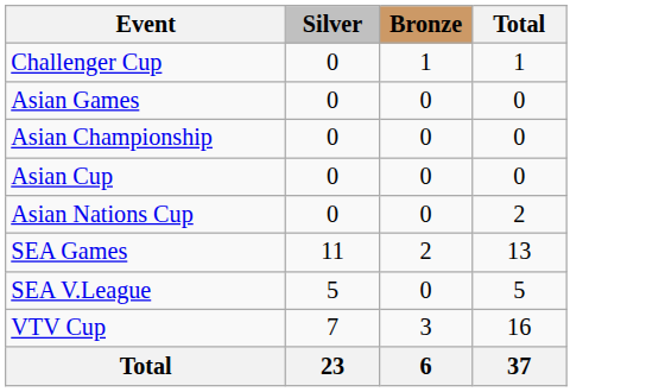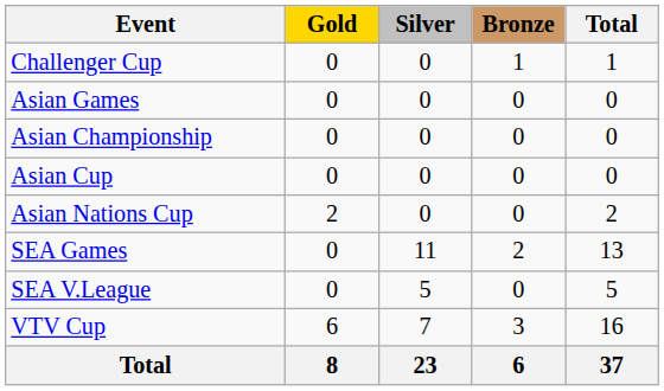 <table class="wikitable sortable" style="text-align:center;">
 <tr>
 <th width=180>Event</th>
+<th scope="col" style="background:gold; width:55px;">Gold</th>
 <th scope="col" style="background:silver; width:55px;">Silver</th>
 <th scope="col" style="background:#cc9966; width:55px;">Bronze</th>
 <th width=55>Total</th>
 </tr>
 <tr>
 <td align=left><a href='#'>Challenger Cup</a></td>
+<td>0</td>
 <td>0</td>
 <td>1</td>
 <td>1</td>
 </tr>
 <tr>
 <td align=left><a href='#'>Asian Games</a></td>
 <td>0</td>
 <td>0</td>
 <td>0</td>
+<td>0</td>
 </tr>
 <tr>
 <td align=left><a href='#'>Asian Championship</a></td>
+<td>0</td>
 <td>0</td>
 <td>0</td>
 <td>0</td>
 </tr>
 <tr>
 <td align=left><a href='#'>Asian Cup</a></td>
 <td>0</td>
 <td>0</td>
 <td>0</td>
+<td>0</td>
 </tr>
 <tr>
 <td align=left><a href='#'>Asian Nations Cup</a></td>
+<td>2</td>
 <td>0</td>
 <td>0</td>
 <td>2</td>
 </tr>
 <tr>
 <td align=left><a href='#'>SEA Games</a></td>
+<td>0</td>
 <td>11</td>
 <td>2</td>
 <td>13</td>
 </tr>
 <tr>
 <td align=left><a href='#'>SEA V.League</a></td>
+<td>0</td>
 <td>5</td>
 <td>0</td>
 <td>5</td>
 </tr>
 <tr>
 <td align=left><a href='#'>VTV Cup</a></td>
+<td>6</td>
 <td>7</td>
 <td>3</td>
 <td>16</td>
 </tr>
 <tr>
 <th>Total</th>
+<th>8</th>
 <th>23</th>
 <th>6</th>
 <th>37</th>
 </tr>
 </table>
